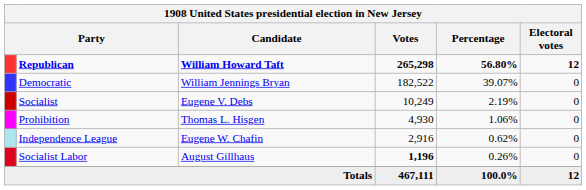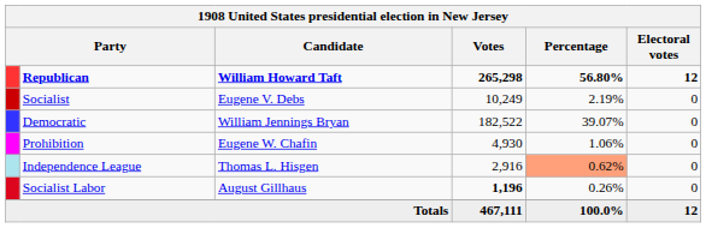 <table class="wikitable" style="font-size: 95%;">
 <tr>
 <th colspan="6">1908 United States presidential election in New Jersey</th>
 </tr>
 <tr>
 <th colspan="2" style="width: 15em">Party</th>
 <th style="width: 17em">Candidate</th>
 <th style="width: 5em">Votes</th>
 <th style="width: 7em">Percentage</th>
 <th style="width: 5em">Electoral votes</th>
 </tr>
 <tr>
 <th style="background-color:#FF3333; width: 3px"></th>
 <td style="width: 130px"><strong><a href='#'>Republican</a></strong></td>
 <td><strong><a href='#'>William Howard Taft</a></strong></td>
 <td align="right"><strong>265,298</strong></td>
 <td align="right"><strong>56.80%</strong></td>
 <td align="right"><strong>12</strong></td>
 </tr>
 <tr>
+<th style="background-color:#CC0000; width: 3px"></th>
+<td style="width: 130px"><a href='#'>Socialist</a></td>
+<td><a href='#'>Eugene V. Debs</a></td>
+<td align="right">10,249</td>
+<td align="right">2.19%</td>
+<td align="right">0</td>
+</tr>
+<tr>
 <th style="background-color:#3333FF; width: 3px"></th>
 <td style="width: 130px"><a href='#'>Democratic</a></td>
 <td><a href='#'>William Jennings Bryan</a></td>
 <td align="right">182,522</td>
 <td align="right">39.07%</td>
 <td align="right">0</td>
 </tr>
 <tr>
-<th style="background-color:#CC0000; width: 3px"></th>
-<td style="width: 130px"><a href='#'>Socialist</a></td>
-<td><a href='#'>Eugene V. Debs</a></td>
-<td align="right">10,249</td>
-<td align="right">2.19%</td>
-<td align="right">0</td>
-</tr>
-<tr>
 <th style="background-color:#FF00FF; width: 3px"></th>
 <td style="width: 130px"><a href='#'>Prohibition</a></td>
-<td><a href='#'>Thomas L. Hisgen</a></td>
+<td><a href='#'>Eugene W. Chafin</a></td>
 <td align="right">4,930</td>
 <td align="right">1.06%</td>
 <td align="right">0</td>
 </tr>
 <tr>
 <th style="background-color:#ACE5EE; width: 3px"></th>
 <td style="width: 130px"><a href='#'>Independence League</a></td>
-<td><a href='#'>Eugene W. Chafin</a></td>
+<td><a href='#'>Thomas L. Hisgen</a></td>
 <td align="right">2,916</td>
-<td align="right">0.62%</td>
+<td align="right" style="background: lightsalmon;">0.62%</td>
 <td align="right">0</td>
 </tr>
 <tr>
 <th style="background-color:#DD051D; width: 3px"></th>
 <td style="width: 130px"><a href='#'>Socialist Labor</a></td>
 <td><a href='#'>August Gillhaus</a></td>
 <td align="right"><strong>1,196</strong></td>
 <td align="right">0.26%</td>
 <td align="right">0</td>
 </tr>
 <tr>
 </tr>
 <tr style="background:#eee; text-align:right;">
 <td colspan="3"><strong>Totals</strong></td>
 <td><strong>467,111</strong></td>
 <td><strong>100.0%</strong></td>
 <td><strong>12</strong></td>
 </tr>
 </table>
